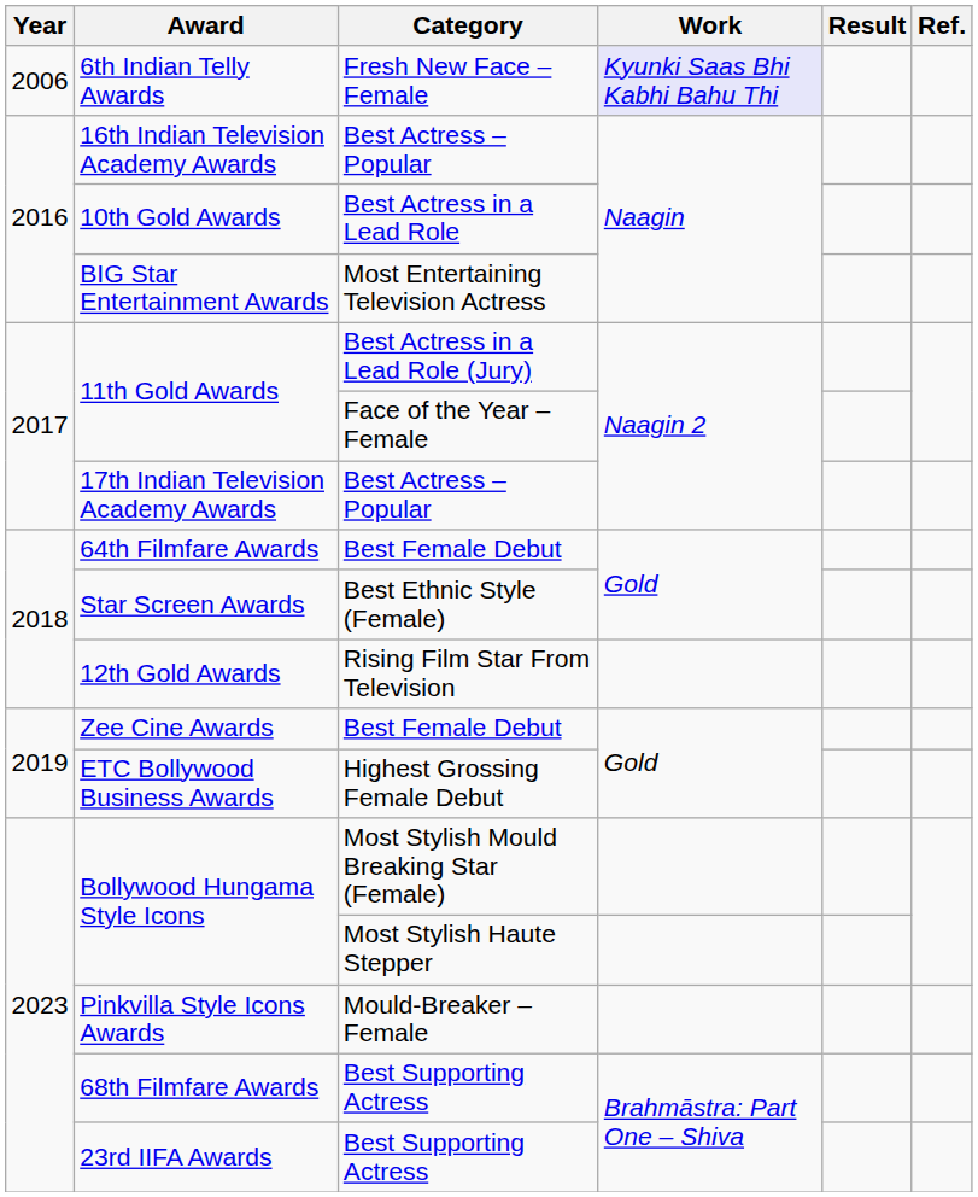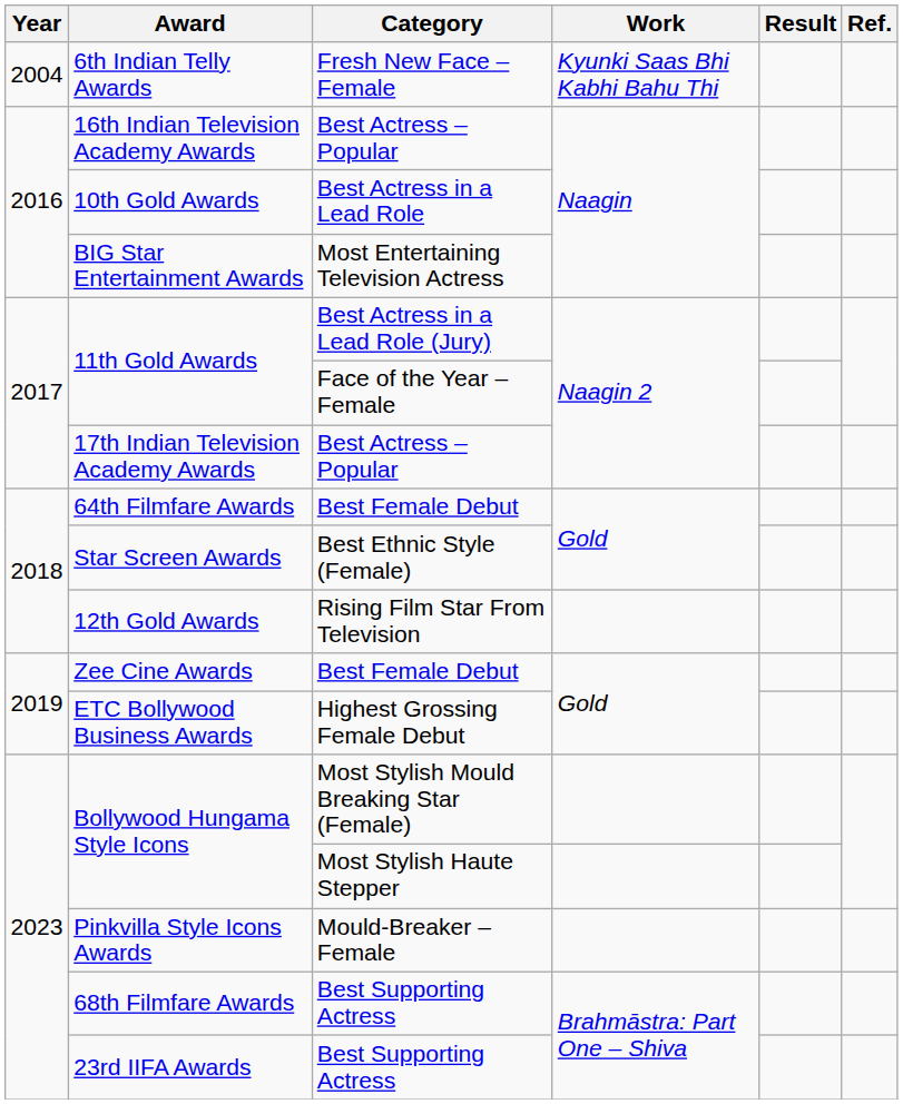 <table class="wikitable">
 <tr>
 <th>Year</th>
 <th>Award</th>
 <th>Category</th>
 <th>Work</th>
 <th>Result</th>
 <th>Ref.</th>
 </tr>
 <tr>
-<td>2006</td>
+<td>2004</td>
 <td><a href='#'>6th Indian Telly Awards</a></td>
 <td><a href='#'>Fresh New Face – Female</a></td>
-<td style="background: lavender;"><em><a href='#'>Kyunki Saas Bhi Kabhi Bahu Thi</a></em></td>
+<td><em><a href='#'>Kyunki Saas Bhi Kabhi Bahu Thi</a></em></td>
 <td></td>
 <td></td>
 </tr>
 <tr>
 <td rowspan="3">2016</td>
 <td><a href='#'>16th Indian Television Academy Awards</a></td>
 <td><a href='#'>Best Actress – Popular</a></td>
 <td rowspan="3"><em><a href='#'>Naagin</a></em></td>
 <td></td>
 <td></td>
 </tr>
 <tr>
 <td><a href='#'>10th Gold Awards</a></td>
 <td><a href='#'>Best Actress in a Lead Role</a></td>
 <td></td>
 <td></td>
 </tr>
 <tr>
 <td><a href='#'>BIG Star Entertainment Awards</a></td>
 <td>Most Entertaining Television Actress</td>
 <td></td>
 <td></td>
 </tr>
 <tr>
 <td rowspan="3">2017</td>
 <td rowspan="2"><a href='#'>11th Gold Awards</a></td>
 <td><a href='#'>Best Actress in a Lead Role (Jury)</a></td>
 <td rowspan="3"><em><a href='#'>Naagin 2</a></em></td>
 <td></td>
 <td rowspan="2"></td>
 </tr>
 <tr>
 <td>Face of the Year – Female</td>
 <td></td>
 </tr>
 <tr>
 <td><a href='#'>17th Indian Television Academy Awards</a></td>
 <td><a href='#'>Best Actress – Popular</a></td>
 <td></td>
 <td></td>
 </tr>
 <tr>
 <td rowspan="3">2018</td>
 <td><a href='#'>64th Filmfare Awards</a></td>
 <td><a href='#'>Best Female Debut</a></td>
 <td rowspan="2"><em><a href='#'>Gold</a></em></td>
 <td></td>
 <td></td>
 </tr>
 <tr>
 <td><a href='#'>Star Screen Awards</a></td>
 <td>Best Ethnic Style (Female)</td>
 <td></td>
 <td></td>
 </tr>
 <tr>
 <td><a href='#'>12th Gold Awards</a></td>
 <td>Rising Film Star From Television</td>
 <td></td>
 <td></td>
 <td></td>
 </tr>
 <tr>
 <td rowspan="2">2019</td>
 <td><a href='#'>Zee Cine Awards</a></td>
 <td><a href='#'>Best Female Debut</a></td>
 <td rowspan="2"><em>Gold</em></td>
 <td></td>
 <td></td>
 </tr>
 <tr>
 <td><a href='#'>ETC Bollywood Business Awards</a></td>
 <td>Highest Grossing Female Debut</td>
 <td></td>
 <td></td>
 </tr>
 <tr>
 <td rowspan="6">2023</td>
 <td rowspan="2"><a href='#'>Bollywood Hungama Style Icons</a></td>
 <td>Most Stylish Mould Breaking Star (Female)</td>
 <td></td>
 <td></td>
 <td rowspan="2"></td>
 </tr>
 <tr>
 <td>Most Stylish Haute Stepper</td>
 <td></td>
 <td></td>
 </tr>
 <tr>
 <td><a href='#'>Pinkvilla Style Icons Awards</a></td>
 <td>Mould-Breaker – Female</td>
 <td></td>
 <td></td>
 <td></td>
 </tr>
 <tr>
 <td><a href='#'>68th Filmfare Awards</a></td>
 <td><a href='#'>Best Supporting Actress</a></td>
 <td rowspan="2"><em><a href='#'>Brahmāstra: Part One – Shiva</a></em></td>
 <td></td>
 <td></td>
 </tr>
 <tr>
 <td><a href='#'>23rd IIFA Awards</a></td>
 <td><a href='#'>Best Supporting Actress</a></td>
 <td></td>
 <td></td>
 </tr>
 </table>
